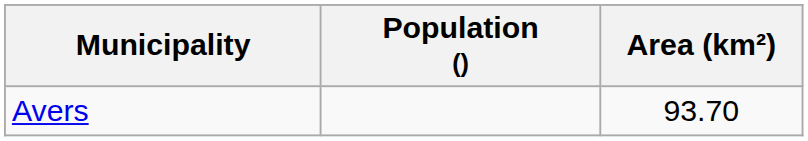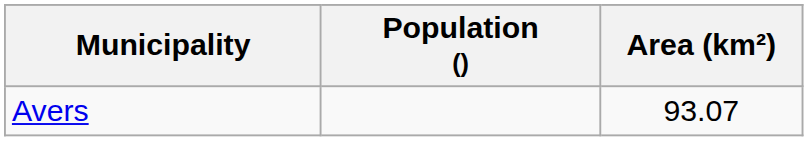 <table class="wikitable">
 <tr>
 <th width="160">Municipality</th>
 <th width="140">Population <br><small>()</small></th>
 <th width="100">Area (km²)</th>
 </tr>
 <tr>
 <td><a href='#'>Avers</a></td>
 <td align="center"></td>
-<td align="center">93.70</td>
+<td align="center">93.07</td>
 </tr>
 </table>
